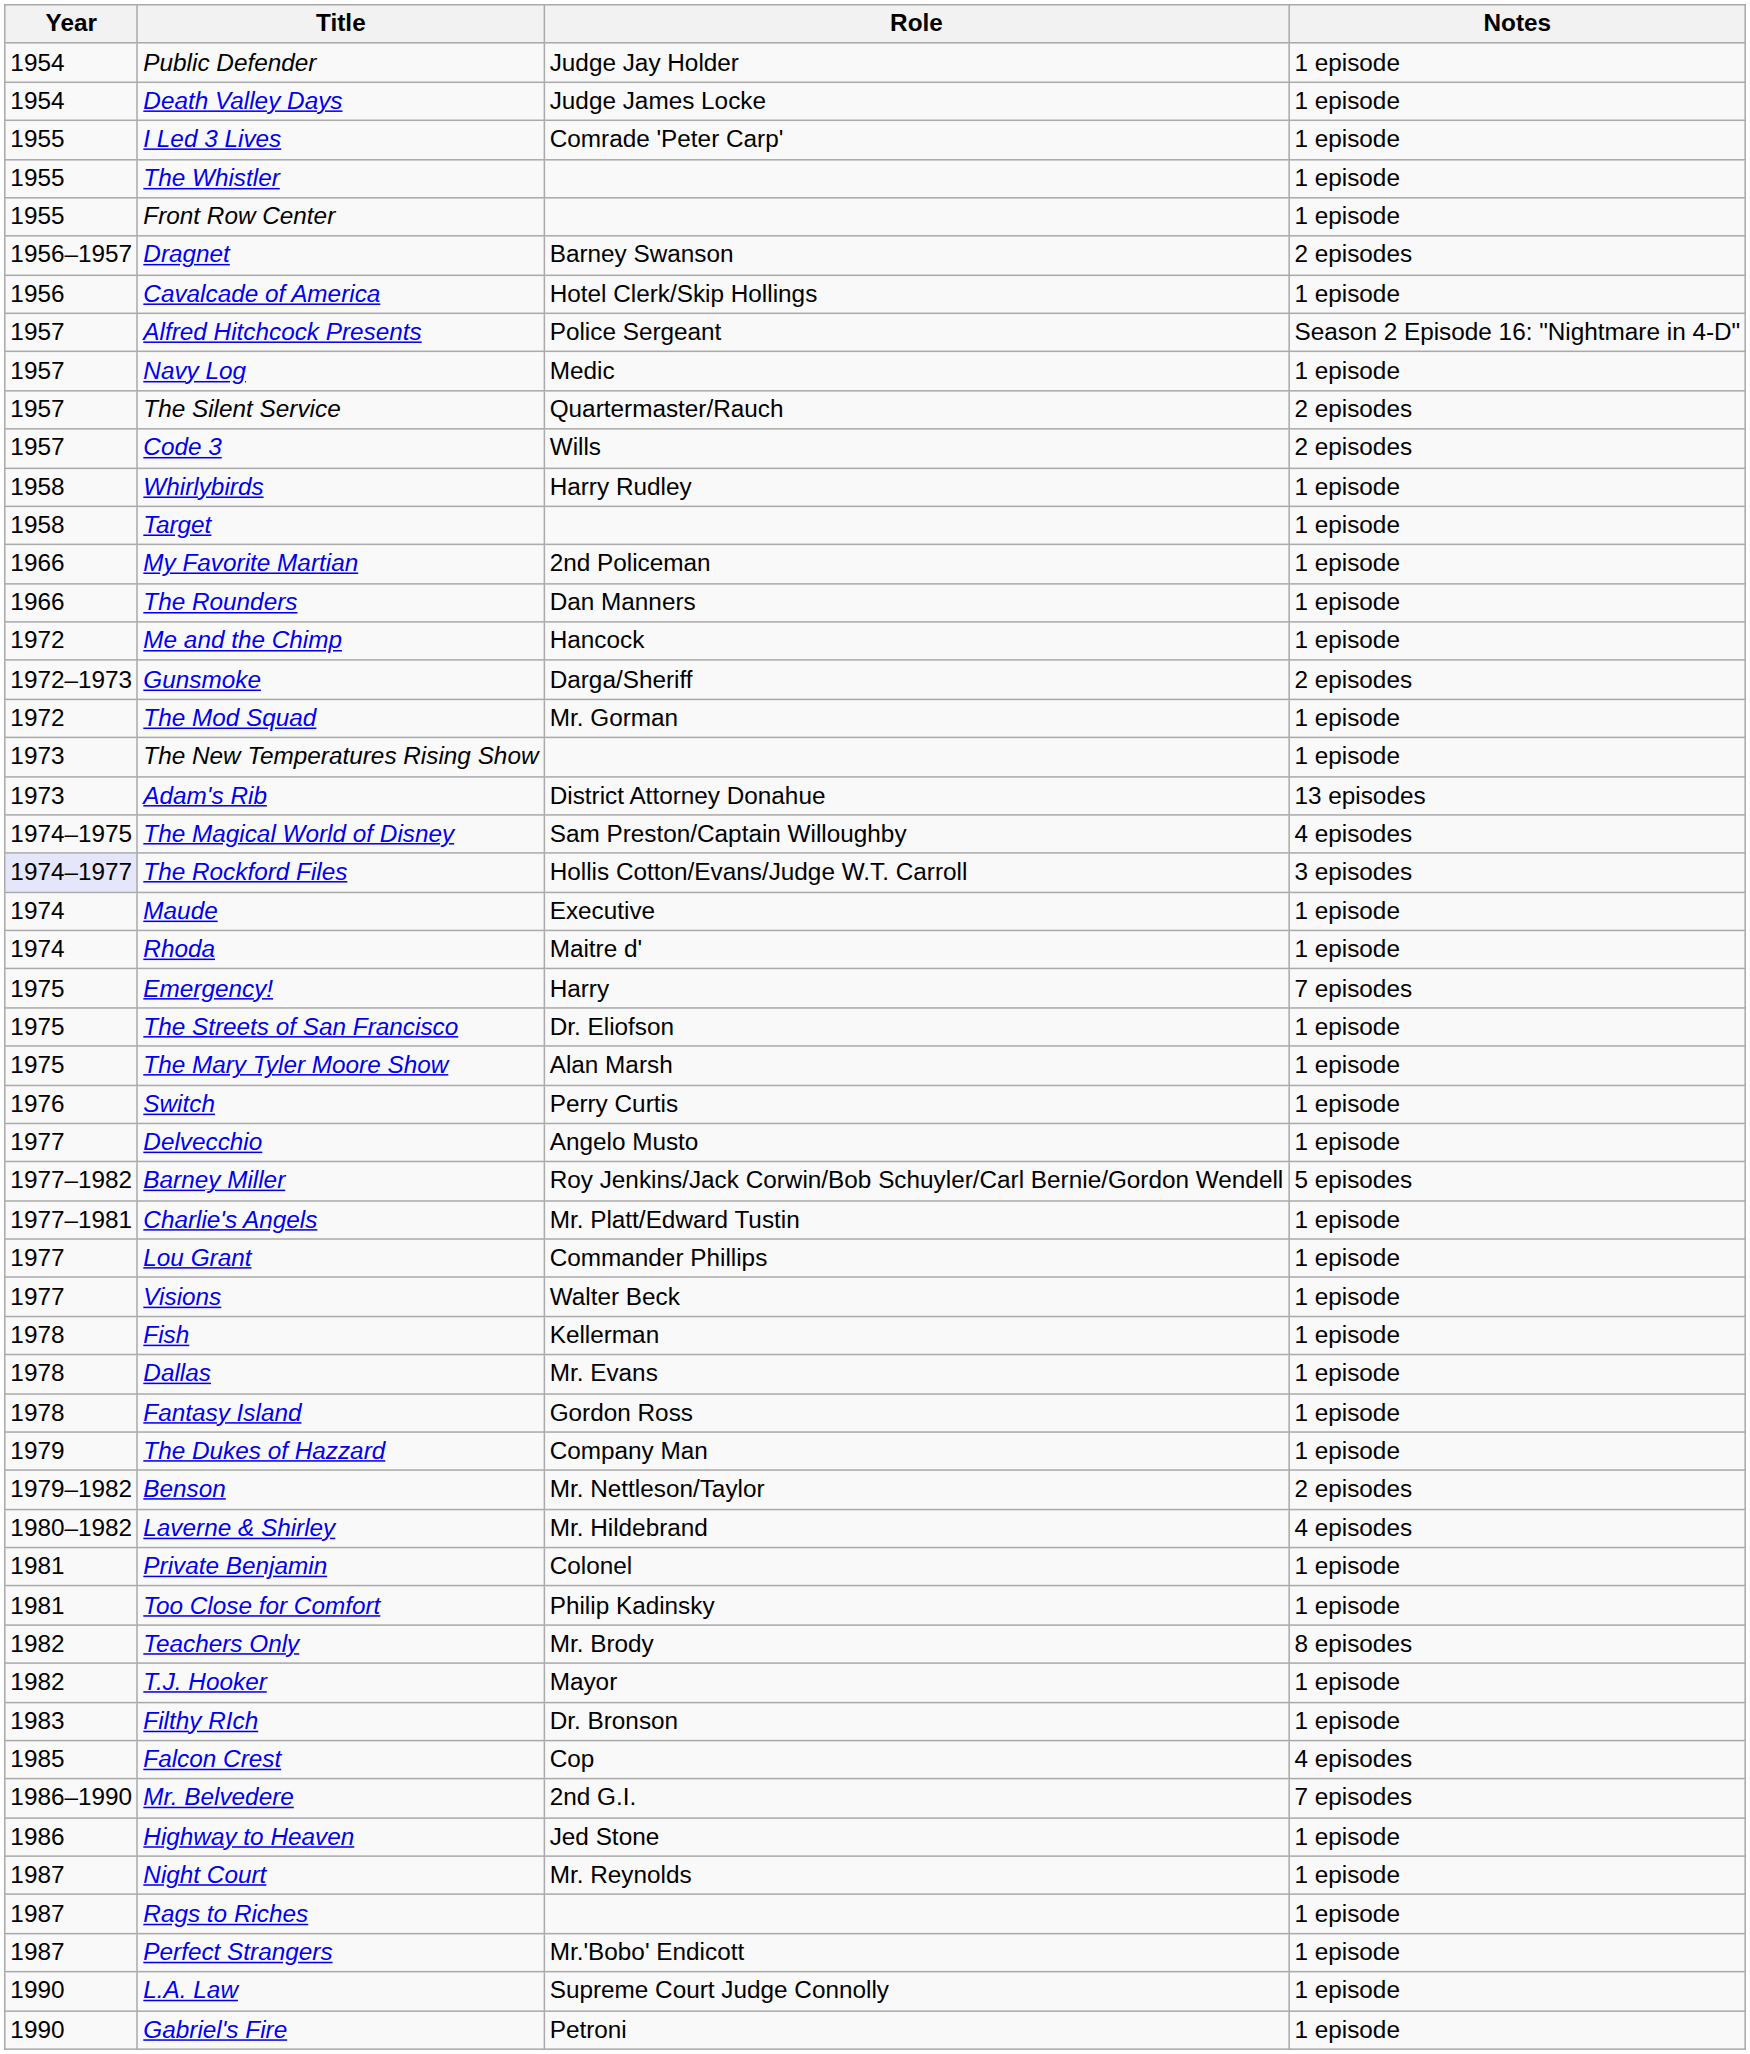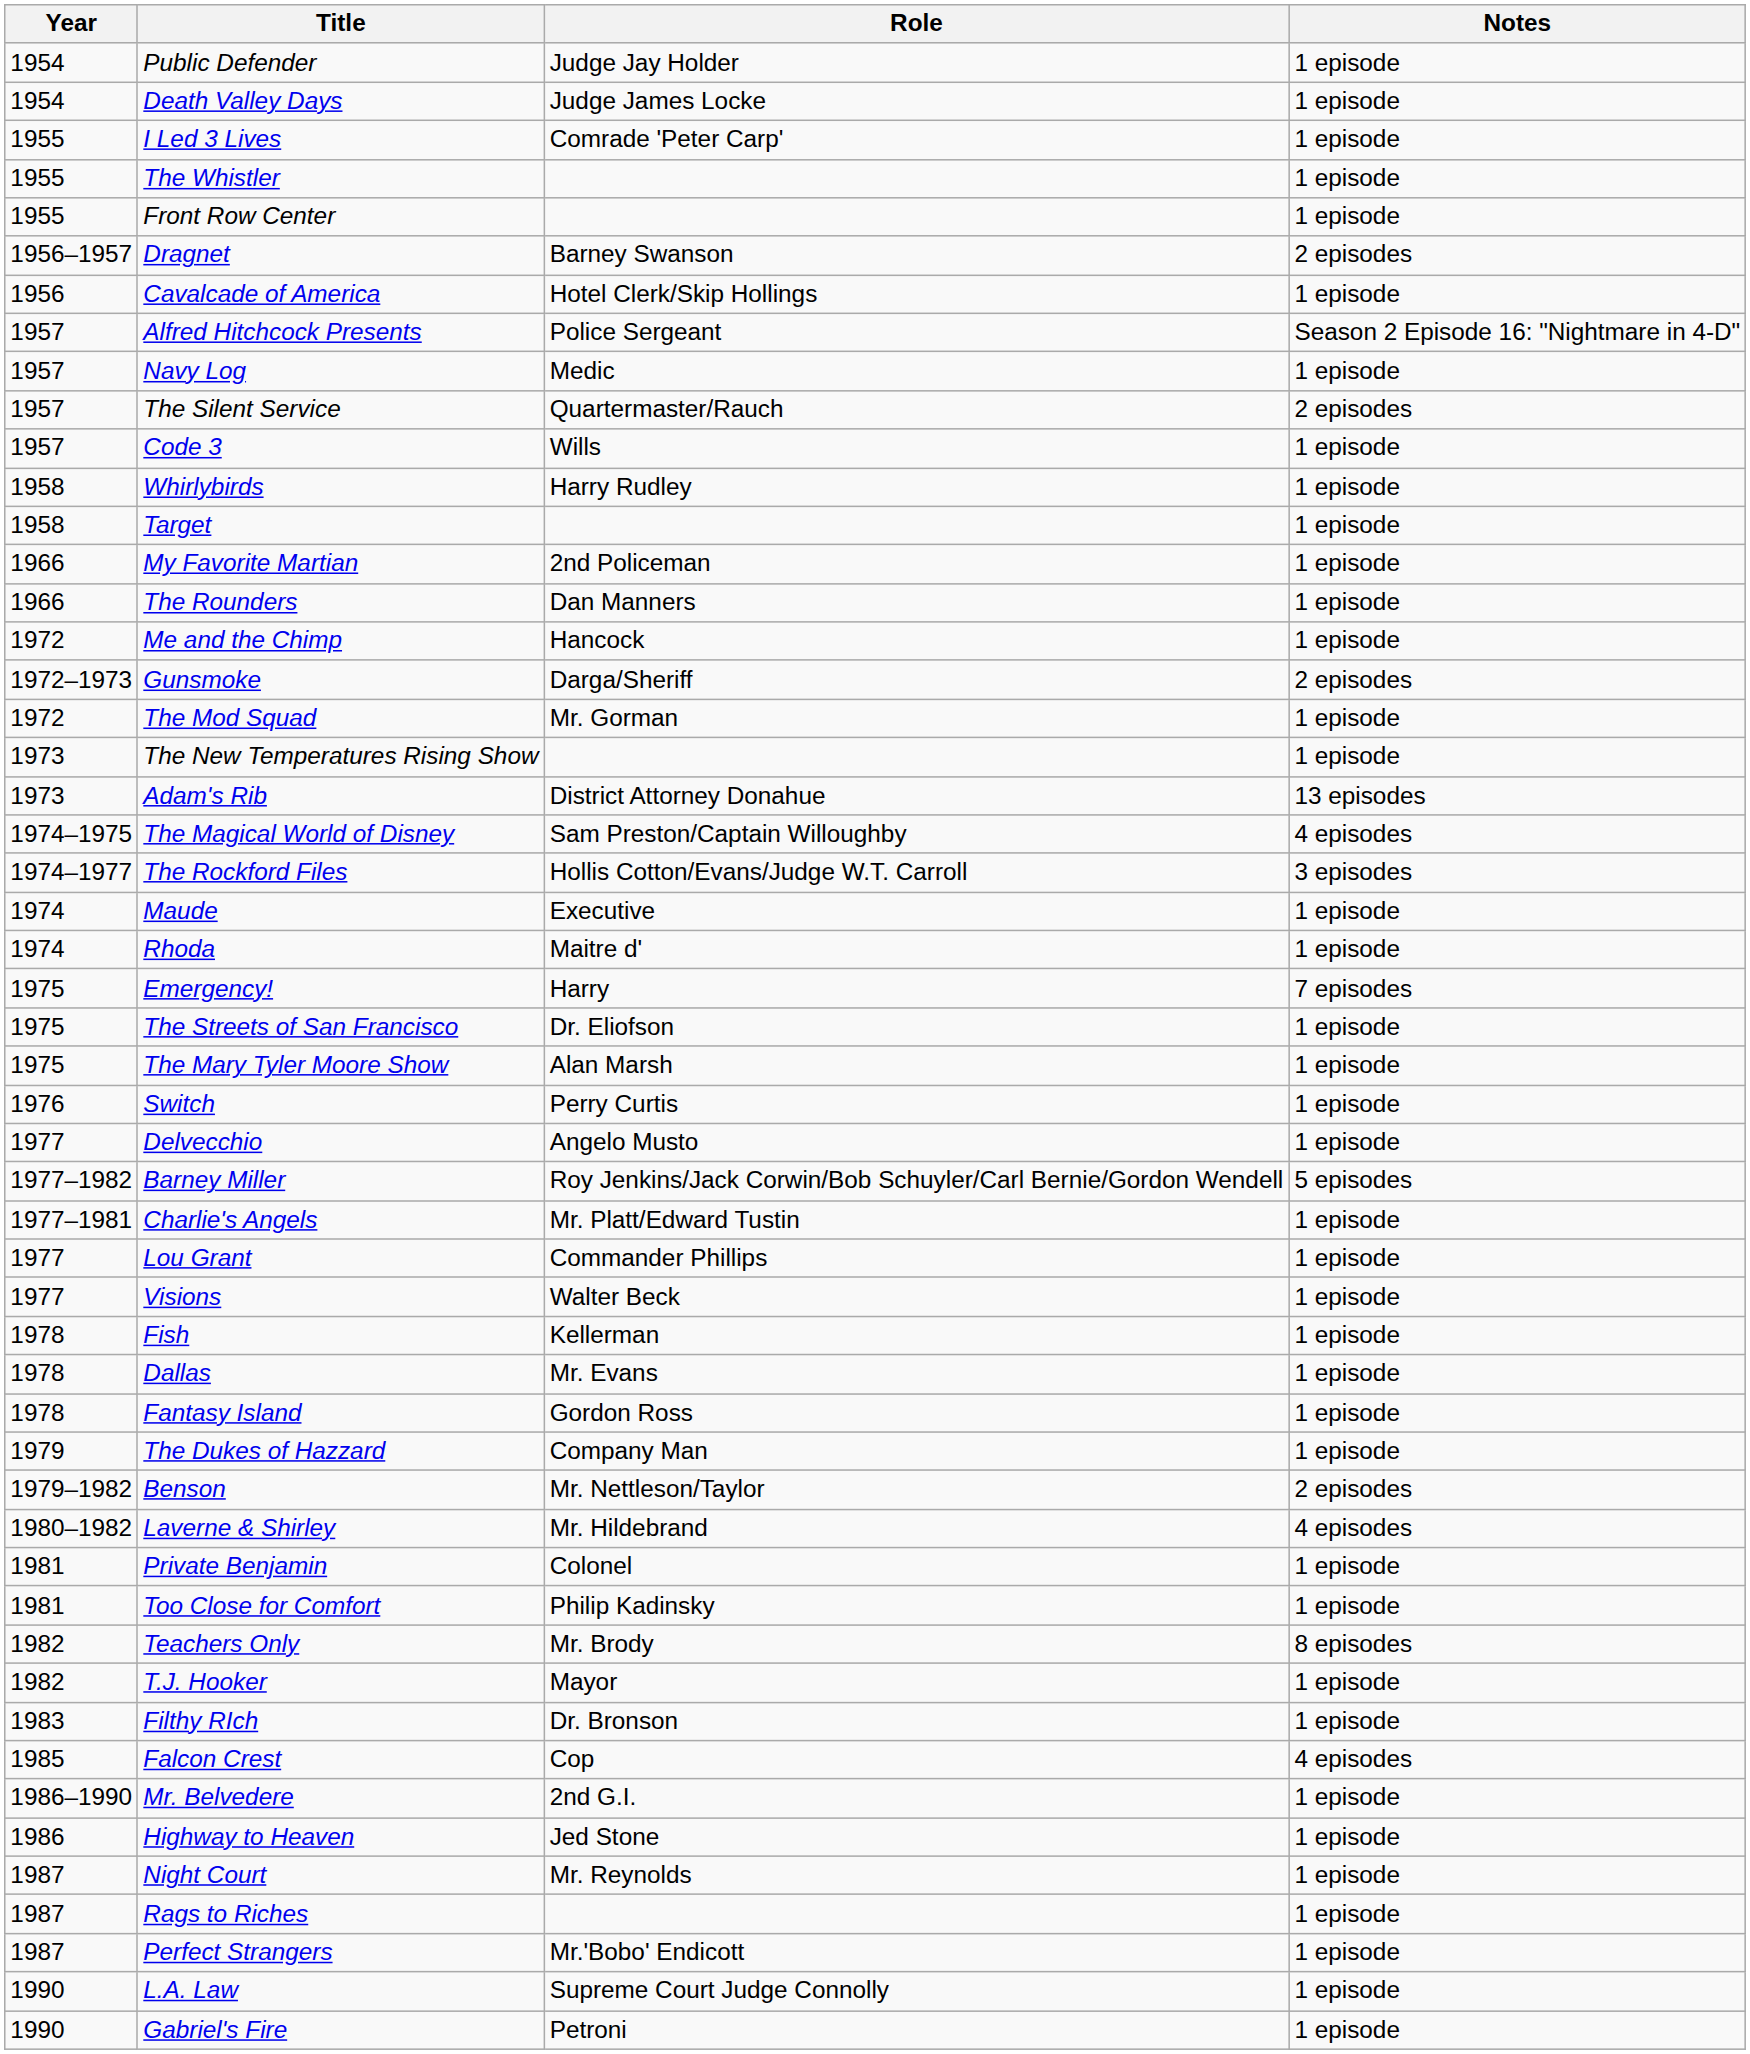 <table class="wikitable">
 <tr>
 <th>Year</th>
 <th>Title</th>
 <th>Role</th>
 <th>Notes</th>
 </tr>
 <tr>
 <td>1954</td>
 <td><em>Public Defender</em></td>
 <td>Judge Jay Holder</td>
 <td>1 episode</td>
 </tr>
 <tr>
 <td>1954</td>
 <td><em><a href='#'>Death Valley Days</a></em></td>
 <td>Judge James Locke</td>
 <td>1 episode</td>
 </tr>
 <tr>
 <td>1955</td>
 <td><em><a href='#'>I Led 3 Lives</a></em></td>
 <td>Comrade 'Peter Carp'</td>
 <td>1 episode</td>
 </tr>
 <tr>
 <td>1955</td>
 <td><em><a href='#'>The Whistler</a></em></td>
 <td></td>
 <td>1 episode</td>
 </tr>
 <tr>
 <td>1955</td>
 <td><em>Front Row Center</em></td>
 <td></td>
 <td>1 episode</td>
 </tr>
 <tr>
 <td>1956–1957</td>
 <td><em><a href='#'>Dragnet</a></em></td>
 <td>Barney Swanson</td>
 <td>2 episodes</td>
 </tr>
 <tr>
 <td>1956</td>
 <td><em><a href='#'>Cavalcade of America</a></em></td>
 <td>Hotel Clerk/Skip Hollings</td>
 <td>1 episode</td>
 </tr>
 <tr>
 <td>1957</td>
 <td><em><a href='#'>Alfred Hitchcock Presents</a></em></td>
 <td>Police Sergeant</td>
 <td>Season 2 Episode 16: "Nightmare in 4-D"</td>
 </tr>
 <tr>
 <td>1957</td>
 <td><em><a href='#'>Navy Log</a></em></td>
 <td>Medic</td>
 <td>1 episode</td>
 </tr>
 <tr>
 <td>1957</td>
 <td><em>The Silent Service</em></td>
 <td>Quartermaster/Rauch</td>
 <td>2 episodes</td>
 </tr>
 <tr>
 <td>1957</td>
 <td><em><a href='#'>Code 3</a></em></td>
 <td>Wills</td>
-<td>2 episodes</td>
+<td>1 episode</td>
 </tr>
 <tr>
 <td>1958</td>
 <td><em><a href='#'>Whirlybirds</a></em></td>
 <td>Harry Rudley</td>
 <td>1 episode</td>
 </tr>
 <tr>
 <td>1958</td>
 <td><em><a href='#'>Target</a></em></td>
 <td></td>
 <td>1 episode</td>
 </tr>
 <tr>
 <td>1966</td>
 <td><em><a href='#'>My Favorite Martian</a></em></td>
 <td>2nd Policeman</td>
 <td>1 episode</td>
 </tr>
 <tr>
 <td>1966</td>
 <td><em><a href='#'>The Rounders</a></em></td>
 <td>Dan Manners</td>
 <td>1 episode</td>
 </tr>
 <tr>
 <td>1972</td>
 <td><em><a href='#'>Me and the Chimp</a></em></td>
 <td>Hancock</td>
 <td>1 episode</td>
 </tr>
 <tr>
 <td>1972–1973</td>
 <td><em><a href='#'>Gunsmoke</a></em></td>
 <td>Darga/Sheriff</td>
 <td>2 episodes</td>
 </tr>
 <tr>
 <td>1972</td>
 <td><em><a href='#'>The Mod Squad</a></em></td>
 <td>Mr. Gorman</td>
 <td>1 episode</td>
 </tr>
 <tr>
 <td>1973</td>
 <td><em>The New Temperatures Rising Show</em></td>
 <td></td>
 <td>1 episode</td>
 </tr>
 <tr>
 <td>1973</td>
 <td><em><a href='#'>Adam's Rib</a></em></td>
 <td>District Attorney Donahue</td>
 <td>13 episodes</td>
 </tr>
 <tr>
 <td>1974–1975</td>
 <td><em><a href='#'>The Magical World of Disney</a></em></td>
 <td>Sam Preston/Captain Willoughby</td>
 <td>4 episodes</td>
 </tr>
 <tr>
-<td style="background: lavender;">1974–1977</td>
+<td>1974–1977</td>
 <td><em><a href='#'>The Rockford Files</a></em></td>
 <td>Hollis Cotton/Evans/Judge W.T. Carroll</td>
 <td>3 episodes</td>
 </tr>
 <tr>
 <td>1974</td>
 <td><em><a href='#'>Maude</a></em></td>
 <td>Executive</td>
 <td>1 episode</td>
 </tr>
 <tr>
 <td>1974</td>
 <td><em><a href='#'>Rhoda</a></em></td>
 <td>Maitre d'</td>
 <td>1 episode</td>
 </tr>
 <tr>
 <td>1975</td>
 <td><em><a href='#'>Emergency!</a></em></td>
 <td>Harry</td>
 <td>7 episodes</td>
 </tr>
 <tr>
 <td>1975</td>
 <td><em><a href='#'>The Streets of San Francisco</a></em></td>
 <td>Dr. Eliofson</td>
 <td>1 episode</td>
 </tr>
 <tr>
 <td>1975</td>
 <td><em><a href='#'>The Mary Tyler Moore Show</a></em></td>
 <td>Alan Marsh</td>
 <td>1 episode</td>
 </tr>
 <tr>
 <td>1976</td>
 <td><em><a href='#'>Switch</a></em></td>
 <td>Perry Curtis</td>
 <td>1 episode</td>
 </tr>
 <tr>
 <td>1977</td>
 <td><em><a href='#'>Delvecchio</a></em></td>
 <td>Angelo Musto</td>
 <td>1 episode</td>
 </tr>
 <tr>
 <td>1977–1982</td>
 <td><em><a href='#'>Barney Miller</a></em></td>
 <td>Roy Jenkins/Jack Corwin/Bob Schuyler/Carl Bernie/Gordon Wendell</td>
 <td>5 episodes</td>
 </tr>
 <tr>
 <td>1977–1981</td>
 <td><em><a href='#'>Charlie's Angels</a></em></td>
 <td>Mr. Platt/Edward Tustin</td>
 <td>1 episode</td>
 </tr>
 <tr>
 <td>1977</td>
 <td><em><a href='#'>Lou Grant</a></em></td>
 <td>Commander Phillips</td>
 <td>1 episode</td>
 </tr>
 <tr>
 <td>1977</td>
 <td><em><a href='#'>Visions</a></em></td>
 <td>Walter Beck</td>
 <td>1 episode</td>
 </tr>
 <tr>
 <td>1978</td>
 <td><em><a href='#'>Fish</a></em></td>
 <td>Kellerman</td>
 <td>1 episode</td>
 </tr>
 <tr>
 <td>1978</td>
 <td><em><a href='#'>Dallas</a></em></td>
 <td>Mr. Evans</td>
 <td>1 episode</td>
 </tr>
 <tr>
 <td>1978</td>
 <td><em><a href='#'>Fantasy Island</a></em></td>
 <td>Gordon Ross</td>
 <td>1 episode</td>
 </tr>
 <tr>
 <td>1979</td>
 <td><em><a href='#'>The Dukes of Hazzard</a></em></td>
 <td>Company Man</td>
 <td>1 episode</td>
 </tr>
 <tr>
 <td>1979–1982</td>
 <td><em><a href='#'>Benson</a></em></td>
 <td>Mr. Nettleson/Taylor</td>
 <td>2 episodes</td>
 </tr>
 <tr>
 <td>1980–1982</td>
 <td><em><a href='#'>Laverne & Shirley</a></em></td>
 <td>Mr. Hildebrand</td>
 <td>4 episodes</td>
 </tr>
 <tr>
 <td>1981</td>
 <td><em><a href='#'>Private Benjamin</a></em></td>
 <td>Colonel</td>
 <td>1 episode</td>
 </tr>
 <tr>
 <td>1981</td>
 <td><em><a href='#'>Too Close for Comfort</a></em></td>
 <td>Philip Kadinsky</td>
 <td>1 episode</td>
 </tr>
 <tr>
 <td>1982</td>
 <td><em><a href='#'>Teachers Only</a></em></td>
 <td>Mr. Brody</td>
 <td>8 episodes</td>
 </tr>
 <tr>
 <td>1982</td>
 <td><em><a href='#'>T.J. Hooker</a></em></td>
 <td>Mayor</td>
 <td>1 episode</td>
 </tr>
 <tr>
 <td>1983</td>
 <td><em><a href='#'>Filthy RIch</a></em></td>
 <td>Dr. Bronson</td>
 <td>1 episode</td>
 </tr>
 <tr>
 <td>1985</td>
 <td><em><a href='#'>Falcon Crest</a></em></td>
 <td>Cop</td>
 <td>4 episodes</td>
 </tr>
 <tr>
 <td>1986–1990</td>
 <td><em><a href='#'>Mr. Belvedere</a></em></td>
 <td>2nd G.I.</td>
-<td>7 episodes</td>
+<td>1 episode</td>
 </tr>
 <tr>
 <td>1986</td>
 <td><em><a href='#'>Highway to Heaven</a></em></td>
 <td>Jed Stone</td>
 <td>1 episode</td>
 </tr>
 <tr>
 <td>1987</td>
 <td><em><a href='#'>Night Court</a></em></td>
 <td>Mr. Reynolds</td>
 <td>1 episode</td>
 </tr>
 <tr>
 <td>1987</td>
 <td><em><a href='#'>Rags to Riches</a></em></td>
 <td></td>
 <td>1 episode</td>
 </tr>
 <tr>
 <td>1987</td>
 <td><em><a href='#'>Perfect Strangers</a></em></td>
 <td>Mr.'Bobo' Endicott</td>
 <td>1 episode</td>
 </tr>
 <tr>
 <td>1990</td>
 <td><em><a href='#'>L.A. Law</a></em></td>
 <td>Supreme Court Judge Connolly</td>
 <td>1 episode</td>
 </tr>
 <tr>
 <td>1990</td>
 <td><em><a href='#'>Gabriel's Fire</a></em></td>
 <td>Petroni</td>
 <td>1 episode</td>
 </tr>
 </table>
